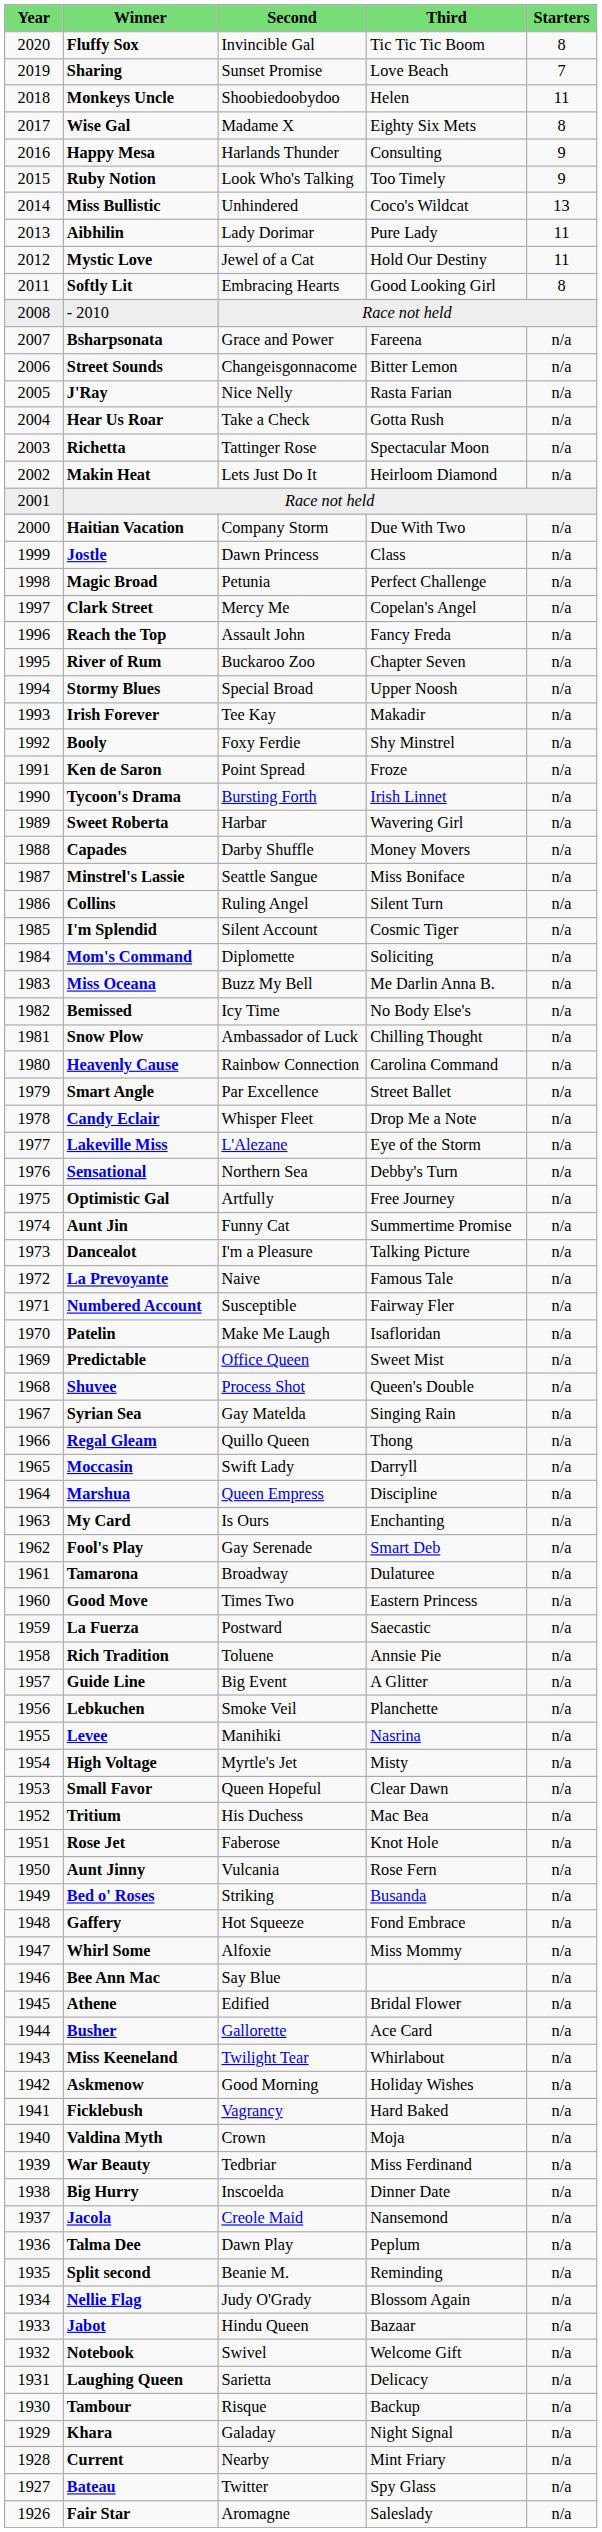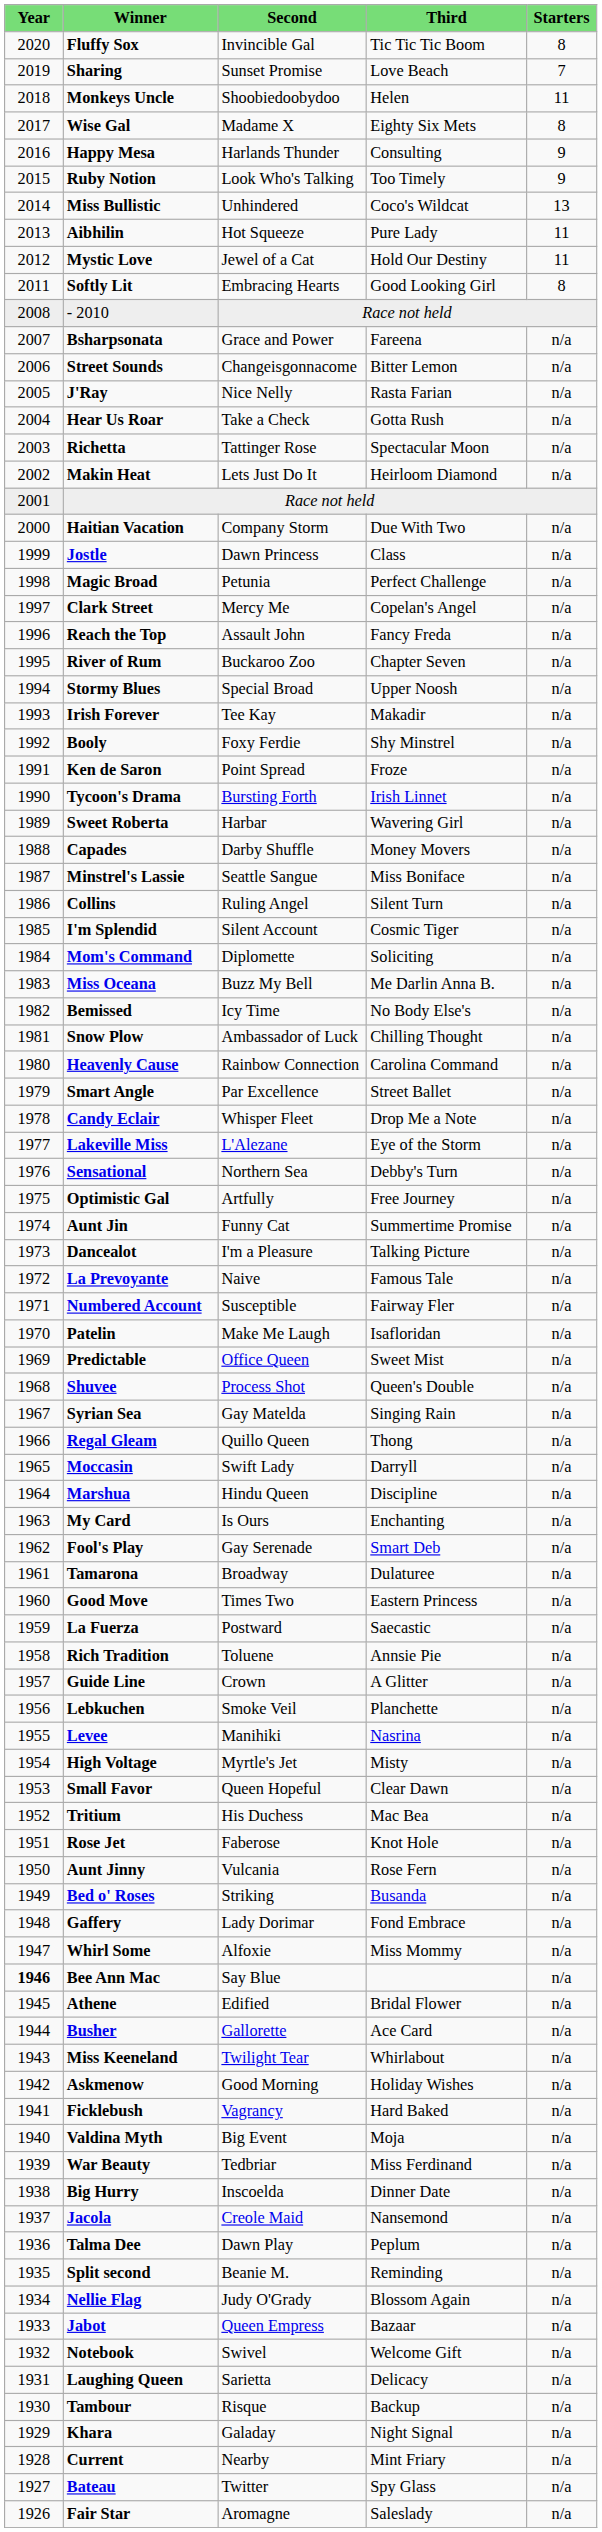 <table class = "wikitable sortable" | border="1" cellpadding="0" style="border-collapse: collapse; font-size:90%">
 <tr bgcolor="#77dd77" align="center">
 <td width="45px"><strong>Year</strong> <br></td>
 <td width="130px"><strong>Winner</strong> <br></td>
 <td width="125px"><strong>Second</strong> <br></td>
 <td width="135px"><strong>Third</strong> <br></td>
 <td width="55px"><strong>Starters</strong></td>
 </tr>
 <tr>
 <td align=center>2020</td>
 <td><strong>Fluffy Sox</strong></td>
 <td>Invincible Gal</td>
 <td>Tic Tic Tic Boom</td>
 <td align=center>8</td>
 </tr>
 <tr>
 <td align=center>2019</td>
 <td><strong>Sharing</strong></td>
 <td>Sunset Promise</td>
 <td>Love Beach</td>
 <td align=center>7</td>
 </tr>
 <tr>
 <td align=center>2018</td>
 <td><strong>Monkeys Uncle</strong></td>
 <td>Shoobiedoobydoo</td>
 <td>Helen</td>
 <td align=center>11</td>
 </tr>
 <tr>
 <td align=center>2017</td>
 <td><strong>Wise Gal</strong></td>
 <td>Madame X</td>
 <td>Eighty Six Mets</td>
 <td align=center>8</td>
 </tr>
 <tr>
 <td align=center>2016</td>
 <td><strong>Happy Mesa</strong></td>
 <td>Harlands Thunder</td>
 <td>Consulting</td>
 <td align=center>9</td>
 </tr>
 <tr>
 <td align=center>2015</td>
 <td><strong>Ruby Notion</strong></td>
 <td>Look Who's Talking</td>
 <td>Too Timely</td>
 <td align=center>9</td>
 </tr>
 <tr>
 <td align=center>2014</td>
 <td><strong>Miss Bullistic</strong></td>
 <td>Unhindered</td>
 <td>Coco's Wildcat</td>
 <td align=center>13</td>
 </tr>
 <tr>
 <td align=center>2013</td>
 <td><strong>Aibhilin</strong></td>
-<td>Lady Dorimar</td>
+<td>Hot Squeeze</td>
 <td>Pure Lady</td>
 <td align=center>11</td>
 </tr>
 <tr>
 <td align=center>2012</td>
 <td><strong>Mystic Love</strong></td>
 <td>Jewel of a Cat</td>
 <td>Hold Our Destiny</td>
 <td align=center>11</td>
 </tr>
 <tr>
 <td align=center>2011</td>
 <td><strong>Softly Lit</strong></td>
 <td>Embracing Hearts</td>
 <td>Good Looking Girl</td>
 <td align=center>8</td>
 </tr>
 <tr bgcolor="#eeeeee">
 <td align=center>2008</td>
 <td>- 2010</td>
 <td align=center  colspan=8><em>Race not held</em></td>
 </tr>
 <tr>
 <td align=center>2007</td>
 <td><strong>Bsharpsonata</strong></td>
 <td>Grace and Power</td>
 <td>Fareena</td>
 <td align=center>n/a</td>
 </tr>
 <tr>
 <td align=center>2006</td>
 <td><strong>Street Sounds</strong></td>
 <td>Changeisgonnacome</td>
 <td>Bitter Lemon</td>
 <td align=center>n/a</td>
 </tr>
 <tr>
 <td align=center>2005</td>
 <td><strong>J'Ray</strong></td>
 <td>Nice Nelly</td>
 <td>Rasta Farian</td>
 <td align=center>n/a</td>
 </tr>
 <tr>
 <td align=center>2004</td>
 <td><strong>Hear Us Roar</strong></td>
 <td>Take a Check</td>
 <td>Gotta Rush</td>
 <td align=center>n/a</td>
 </tr>
 <tr>
 <td align=center>2003</td>
 <td><strong>Richetta</strong></td>
 <td>Tattinger Rose</td>
 <td>Spectacular Moon</td>
 <td align=center>n/a</td>
 </tr>
 <tr>
 <td align=center>2002</td>
 <td><strong>Makin Heat</strong></td>
 <td>Lets Just Do It</td>
 <td>Heirloom Diamond</td>
 <td align=center>n/a</td>
 </tr>
 <tr bgcolor="#eeeeee">
 <td align=center>2001</td>
 <td align=center  colspan=8><em>Race not held</em></td>
 </tr>
 <tr>
 <td align=center>2000</td>
 <td><strong>Haitian Vacation</strong></td>
 <td>Company Storm</td>
 <td>Due With Two</td>
 <td align=center>n/a</td>
 </tr>
 <tr>
 <td align=center>1999</td>
 <td><strong><a href='#'>Jostle</a></strong></td>
 <td>Dawn Princess</td>
 <td>Class</td>
 <td align=center>n/a</td>
 </tr>
 <tr>
 <td align=center>1998</td>
 <td><strong>Magic Broad</strong></td>
 <td>Petunia</td>
 <td>Perfect Challenge</td>
 <td align=center>n/a</td>
 </tr>
 <tr>
 <td align=center>1997</td>
 <td><strong>Clark Street</strong></td>
 <td>Mercy Me</td>
 <td>Copelan's Angel</td>
 <td align=center>n/a</td>
 </tr>
 <tr>
 <td align=center>1996</td>
 <td><strong>Reach the Top</strong></td>
 <td>Assault John</td>
 <td>Fancy Freda</td>
 <td align=center>n/a</td>
 </tr>
 <tr>
 <td align=center>1995</td>
 <td><strong>River of Rum</strong></td>
 <td>Buckaroo Zoo</td>
 <td>Chapter Seven</td>
 <td align=center>n/a</td>
 </tr>
 <tr>
 <td align=center>1994</td>
 <td><strong>Stormy Blues</strong></td>
 <td>Special Broad</td>
 <td>Upper Noosh</td>
 <td align=center>n/a</td>
 </tr>
 <tr>
 <td align=center>1993</td>
 <td><strong>Irish Forever</strong></td>
 <td>Tee Kay</td>
 <td>Makadir</td>
 <td align=center>n/a</td>
 </tr>
 <tr>
 <td align=center>1992</td>
 <td><strong>Booly</strong></td>
 <td>Foxy Ferdie</td>
 <td>Shy Minstrel</td>
 <td align=center>n/a</td>
 </tr>
 <tr>
 <td align=center>1991</td>
 <td><strong>Ken de Saron</strong></td>
 <td>Point Spread</td>
 <td>Froze</td>
 <td align=center>n/a</td>
 </tr>
 <tr>
 <td align=center>1990</td>
 <td><strong>Tycoon's Drama</strong></td>
 <td><a href='#'>Bursting Forth</a></td>
 <td><a href='#'>Irish Linnet</a></td>
 <td align=center>n/a</td>
 </tr>
 <tr>
 <td align=center>1989</td>
 <td><strong>Sweet Roberta</strong></td>
 <td>Harbar</td>
 <td>Wavering Girl</td>
 <td align=center>n/a</td>
 </tr>
 <tr>
 <td align=center>1988</td>
 <td><strong>Capades</strong></td>
 <td>Darby Shuffle</td>
 <td>Money Movers</td>
 <td align=center>n/a</td>
 </tr>
 <tr>
 <td align=center>1987</td>
 <td><strong>Minstrel's Lassie</strong></td>
 <td>Seattle Sangue</td>
 <td>Miss Boniface</td>
 <td align=center>n/a</td>
 </tr>
 <tr>
 <td align=center>1986</td>
 <td><strong>Collins</strong></td>
 <td>Ruling Angel</td>
 <td>Silent Turn</td>
 <td align=center>n/a</td>
 </tr>
 <tr>
 <td align=center>1985</td>
 <td><strong>I'm Splendid</strong></td>
 <td>Silent Account</td>
 <td>Cosmic Tiger</td>
 <td align=center>n/a</td>
 </tr>
 <tr>
 <td align=center>1984</td>
 <td><strong><a href='#'>Mom's Command</a></strong></td>
 <td>Diplomette</td>
 <td>Soliciting</td>
 <td align=center>n/a</td>
 </tr>
 <tr>
 <td align=center>1983</td>
 <td><strong><a href='#'>Miss Oceana</a></strong></td>
 <td>Buzz My Bell</td>
 <td>Me Darlin Anna B.</td>
 <td align=center>n/a</td>
 </tr>
 <tr>
 <td align=center>1982</td>
 <td><strong>Bemissed</strong></td>
 <td>Icy Time</td>
 <td>No Body Else's</td>
 <td align=center>n/a</td>
 </tr>
 <tr>
 <td align=center>1981</td>
 <td><strong>Snow Plow</strong></td>
 <td>Ambassador of Luck</td>
 <td>Chilling Thought</td>
 <td align=center>n/a</td>
 </tr>
 <tr>
 <td align=center>1980</td>
 <td><strong><a href='#'>Heavenly Cause</a></strong></td>
 <td>Rainbow Connection</td>
 <td>Carolina Command</td>
 <td align=center>n/a</td>
 </tr>
 <tr>
 <td align=center>1979</td>
 <td><strong>Smart Angle</strong></td>
 <td>Par Excellence</td>
 <td>Street Ballet</td>
 <td align=center>n/a</td>
 </tr>
 <tr>
 <td align=center>1978</td>
 <td><strong><a href='#'>Candy Eclair</a></strong></td>
 <td>Whisper Fleet</td>
 <td>Drop Me a Note</td>
 <td align=center>n/a</td>
 </tr>
 <tr>
 <td align=center>1977</td>
 <td><strong><a href='#'>Lakeville Miss</a></strong></td>
 <td><a href='#'>L'Alezane</a></td>
 <td>Eye of the Storm</td>
 <td align=center>n/a</td>
 </tr>
 <tr>
 <td align=center>1976</td>
 <td><strong><a href='#'>Sensational</a></strong></td>
 <td>Northern Sea</td>
 <td>Debby's Turn</td>
 <td align=center>n/a</td>
 </tr>
 <tr>
 <td align=center>1975</td>
 <td><strong>Optimistic Gal</strong></td>
 <td>Artfully</td>
 <td>Free Journey</td>
 <td align=center>n/a</td>
 </tr>
 <tr>
 <td align=center>1974</td>
 <td><strong>Aunt Jin</strong></td>
 <td>Funny Cat</td>
 <td>Summertime Promise</td>
 <td align=center>n/a</td>
 </tr>
 <tr>
 <td align=center>1973</td>
 <td><strong>Dancealot</strong></td>
 <td>I'm a Pleasure</td>
 <td>Talking Picture</td>
 <td align=center>n/a</td>
 </tr>
 <tr>
 <td align=center>1972</td>
 <td><strong><a href='#'>La Prevoyante</a></strong></td>
 <td>Naive</td>
 <td>Famous Tale</td>
 <td align=center>n/a</td>
 </tr>
 <tr>
 <td align=center>1971</td>
 <td><strong><a href='#'>Numbered Account</a></strong></td>
 <td>Susceptible</td>
 <td>Fairway Fler</td>
 <td align=center>n/a</td>
 </tr>
 <tr>
 <td align=center>1970</td>
 <td><strong>Patelin</strong></td>
 <td>Make Me Laugh</td>
 <td>Isafloridan</td>
 <td align=center>n/a</td>
 </tr>
 <tr>
 <td align=center>1969</td>
 <td><strong>Predictable</strong></td>
 <td><a href='#'>Office Queen</a></td>
 <td>Sweet Mist</td>
 <td align=center>n/a</td>
 </tr>
 <tr>
 <td align=center>1968</td>
 <td><strong><a href='#'>Shuvee</a></strong></td>
 <td><a href='#'>Process Shot</a></td>
 <td>Queen's Double</td>
 <td align=center>n/a</td>
 </tr>
 <tr>
 <td align=center>1967</td>
 <td><strong>Syrian Sea</strong></td>
 <td>Gay Matelda</td>
 <td>Singing Rain</td>
 <td align=center>n/a</td>
 </tr>
 <tr>
 <td align=center>1966</td>
 <td><strong><a href='#'>Regal Gleam</a></strong></td>
 <td>Quillo Queen</td>
 <td>Thong</td>
 <td align=center>n/a</td>
 </tr>
 <tr>
 <td align=center>1965</td>
 <td><strong><a href='#'>Moccasin</a></strong></td>
 <td>Swift Lady</td>
 <td>Darryll</td>
 <td align=center>n/a</td>
 </tr>
 <tr>
 <td align=center>1964</td>
 <td><strong><a href='#'>Marshua</a></strong></td>
-<td><a href='#'>Queen Empress</a></td>
+<td>Hindu Queen</td>
 <td>Discipline</td>
 <td align=center>n/a</td>
 </tr>
 <tr>
 <td align=center>1963</td>
 <td><strong>My Card</strong></td>
 <td>Is Ours</td>
 <td>Enchanting</td>
 <td align=center>n/a</td>
 </tr>
 <tr>
 <td align=center>1962</td>
 <td><strong>Fool's Play</strong></td>
 <td>Gay Serenade</td>
 <td><a href='#'>Smart Deb</a></td>
 <td align=center>n/a</td>
 </tr>
 <tr>
 <td align=center>1961</td>
 <td><strong>Tamarona</strong></td>
 <td>Broadway</td>
 <td>Dulaturee</td>
 <td align=center>n/a</td>
 </tr>
 <tr>
 <td align=center>1960</td>
 <td><strong>Good Move</strong></td>
 <td>Times Two</td>
 <td>Eastern Princess</td>
 <td align=center>n/a</td>
 </tr>
 <tr>
 <td align=center>1959</td>
 <td><strong>La Fuerza</strong></td>
 <td>Postward</td>
 <td>Saecastic</td>
 <td align=center>n/a</td>
 </tr>
 <tr>
 <td align=center>1958</td>
 <td><strong>Rich Tradition</strong></td>
 <td>Toluene</td>
 <td>Annsie Pie</td>
 <td align=center>n/a</td>
 </tr>
 <tr>
 <td align=center>1957</td>
 <td><strong>Guide Line</strong></td>
-<td>Big Event</td>
+<td>Crown</td>
 <td>A Glitter</td>
 <td align=center>n/a</td>
 </tr>
 <tr>
 <td align=center>1956</td>
 <td><strong>Lebkuchen</strong></td>
 <td>Smoke Veil</td>
 <td>Planchette</td>
 <td align=center>n/a</td>
 </tr>
 <tr>
 <td align=center>1955</td>
 <td><strong><a href='#'>Levee</a></strong></td>
 <td>Manihiki</td>
 <td><a href='#'>Nasrina</a></td>
 <td align=center>n/a</td>
 </tr>
 <tr>
 <td align=center>1954</td>
 <td><strong>High Voltage</strong></td>
 <td>Myrtle's Jet</td>
 <td>Misty</td>
 <td align=center>n/a</td>
 </tr>
 <tr>
 <td align=center>1953</td>
 <td><strong>Small Favor</strong></td>
 <td>Queen Hopeful</td>
 <td>Clear Dawn</td>
 <td align=center>n/a</td>
 </tr>
 <tr>
 <td align=center>1952</td>
 <td><strong>Tritium</strong></td>
 <td>His Duchess</td>
 <td>Mac Bea</td>
 <td align=center>n/a</td>
 </tr>
 <tr>
 <td align=center>1951</td>
 <td><strong>Rose Jet</strong></td>
 <td>Faberose</td>
 <td>Knot Hole</td>
 <td align=center>n/a</td>
 </tr>
 <tr>
 <td align=center>1950</td>
 <td><strong>Aunt Jinny</strong></td>
 <td>Vulcania</td>
 <td>Rose Fern</td>
 <td align=center>n/a</td>
 </tr>
 <tr>
 <td align=center>1949</td>
 <td><strong><a href='#'>Bed o' Roses</a></strong></td>
 <td>Striking</td>
 <td><a href='#'>Busanda</a></td>
 <td align=center>n/a</td>
 </tr>
 <tr>
 <td align=center>1948</td>
 <td><strong>Gaffery</strong></td>
-<td>Hot Squeeze</td>
+<td>Lady Dorimar</td>
 <td>Fond Embrace</td>
 <td align=center>n/a</td>
 </tr>
 <tr>
 <td align=center>1947</td>
 <td><strong>Whirl Some</strong></td>
 <td>Alfoxie</td>
 <td>Miss Mommy</td>
 <td align=center>n/a</td>
 </tr>
 <tr>
-<td align=center>1946</td>
+<td align=center><strong>1946</strong></td>
 <td><strong>Bee Ann Mac</strong></td>
 <td>Say Blue</td>
 <td></td>
 <td align=center>n/a</td>
 </tr>
 <tr>
 <td align=center>1945</td>
 <td><strong>Athene</strong></td>
 <td>Edified</td>
 <td>Bridal Flower</td>
 <td align=center>n/a</td>
 </tr>
 <tr>
 <td align=center>1944</td>
 <td><strong><a href='#'>Busher</a></strong></td>
 <td><a href='#'>Gallorette</a></td>
 <td>Ace Card</td>
 <td align=center>n/a</td>
 </tr>
 <tr>
 <td align=center>1943</td>
 <td><strong>Miss Keeneland</strong></td>
 <td><a href='#'>Twilight Tear</a></td>
 <td>Whirlabout</td>
 <td align=center>n/a</td>
 </tr>
 <tr>
 <td align=center>1942</td>
 <td><strong>Askmenow</strong></td>
 <td>Good Morning</td>
 <td>Holiday Wishes</td>
 <td align=center>n/a</td>
 </tr>
 <tr>
 <td align=center>1941</td>
 <td><strong>Ficklebush</strong></td>
 <td><a href='#'>Vagrancy</a></td>
 <td>Hard Baked</td>
 <td align=center>n/a</td>
 </tr>
 <tr>
 <td align=center>1940</td>
 <td><strong>Valdina Myth</strong></td>
-<td>Crown</td>
+<td>Big Event</td>
 <td>Moja</td>
 <td align=center>n/a</td>
 </tr>
 <tr>
 <td align=center>1939</td>
 <td><strong>War Beauty</strong></td>
 <td>Tedbriar</td>
 <td>Miss Ferdinand</td>
 <td align=center>n/a</td>
 </tr>
 <tr>
 <td align=center>1938</td>
 <td><strong>Big Hurry</strong></td>
 <td>Inscoelda</td>
 <td>Dinner Date</td>
 <td align=center>n/a</td>
 </tr>
 <tr>
 <td align=center>1937</td>
 <td><strong><a href='#'>Jacola</a></strong></td>
 <td><a href='#'>Creole Maid</a></td>
 <td>Nansemond</td>
 <td align=center>n/a</td>
 </tr>
 <tr>
 <td align=center>1936</td>
 <td><strong>Talma Dee</strong></td>
 <td>Dawn Play</td>
 <td>Peplum</td>
 <td align=center>n/a</td>
 </tr>
 <tr>
 <td align=center>1935</td>
 <td><strong>Split second</strong></td>
 <td>Beanie M.</td>
 <td>Reminding</td>
 <td align=center>n/a</td>
 </tr>
 <tr>
 <td align=center>1934</td>
 <td><strong><a href='#'>Nellie Flag</a></strong></td>
 <td>Judy O'Grady</td>
 <td>Blossom Again</td>
 <td align=center>n/a</td>
 </tr>
 <tr>
 <td align=center>1933</td>
 <td><strong><a href='#'>Jabot</a></strong></td>
-<td>Hindu Queen</td>
+<td><a href='#'>Queen Empress</a></td>
 <td>Bazaar</td>
 <td align=center>n/a</td>
 </tr>
 <tr>
 <td align=center>1932</td>
 <td><strong>Notebook</strong></td>
 <td>Swivel</td>
 <td>Welcome Gift</td>
 <td align=center>n/a</td>
 </tr>
 <tr>
 <td align=center>1931</td>
 <td><strong>Laughing Queen</strong></td>
 <td>Sarietta</td>
 <td>Delicacy</td>
 <td align=center>n/a</td>
 </tr>
 <tr>
 <td align=center>1930</td>
 <td><strong>Tambour</strong></td>
 <td>Risque</td>
 <td>Backup</td>
 <td align=center>n/a</td>
 </tr>
 <tr>
 <td align=center>1929</td>
 <td><strong>Khara</strong></td>
 <td>Galaday</td>
 <td>Night Signal</td>
 <td align=center>n/a</td>
 </tr>
 <tr>
 <td align=center>1928</td>
 <td><strong>Current</strong></td>
 <td>Nearby</td>
 <td>Mint Friary</td>
 <td align=center>n/a</td>
 </tr>
 <tr>
 <td align=center>1927</td>
 <td><strong><a href='#'>Bateau</a></strong></td>
 <td>Twitter</td>
 <td>Spy Glass</td>
 <td align=center>n/a</td>
 </tr>
 <tr>
 <td align=center>1926</td>
 <td><strong>Fair Star</strong></td>
 <td>Aromagne</td>
 <td>Saleslady</td>
 <td align=center>n/a</td>
 </tr>
 <tr>
 </tr>
 </table>
